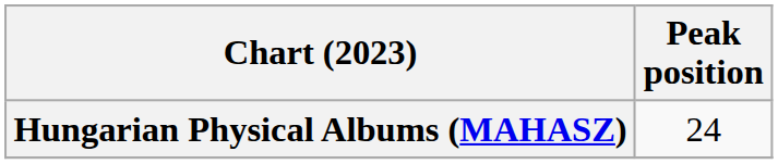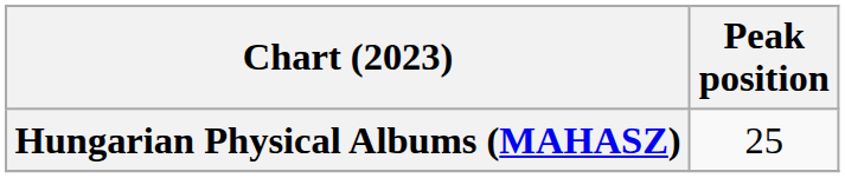 <table class="wikitable sortable plainrowheaders" style="text-align:center">
 <tr>
 <th scope="col">Chart (2023)</th>
 <th scope="col">Peak<br>position</th>
 </tr>
 <tr>
 <th scope="row">Hungarian Physical Albums (<a href='#'>MAHASZ</a>)</th>
-<td>24</td>
+<td>25</td>
 </tr>
 <tr>
 </tr>
 </table>
